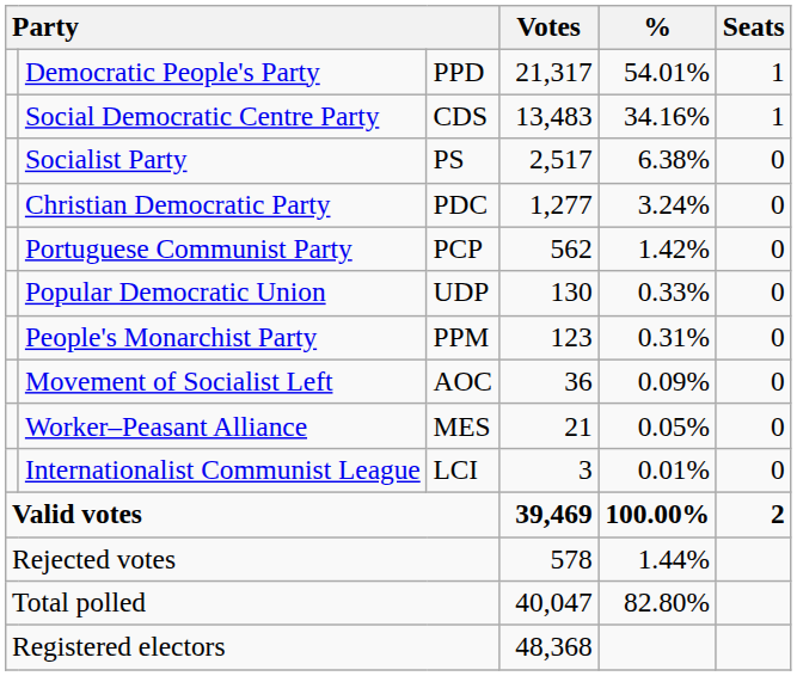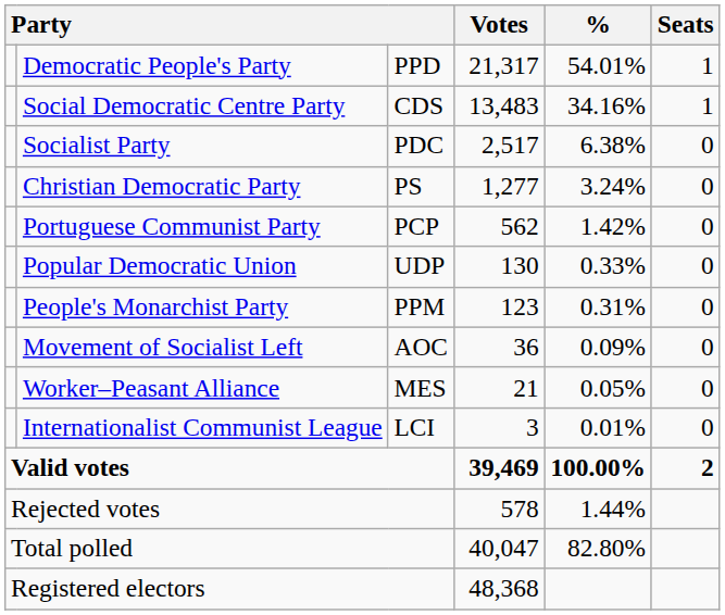 <table class="wikitable" border="1" style="text-align:right;">
 <tr>
 <th style="text-align:left;" colspan=3>Party</th>
 <th align=center width="50">Votes</th>
 <th align=center width="50">%</th>
 <th align=center>Seats</th>
 </tr>
 <tr>
 <td></td>
 <td align=left><a href='#'>Democratic People's Party</a></td>
 <td align=left>PPD</td>
 <td>21,317</td>
 <td>54.01%</td>
 <td>1</td>
 </tr>
 <tr>
 <td></td>
 <td align=left style="white-space: nowrap;"><a href='#'>Social Democratic Centre Party</a></td>
 <td align=left>CDS</td>
 <td>13,483</td>
 <td>34.16%</td>
 <td>1</td>
 </tr>
 <tr>
 <td></td>
 <td align=left><a href='#'>Socialist Party</a></td>
-<td align=left>PS</td>
+<td align=left>PDC</td>
 <td>2,517</td>
 <td>6.38%</td>
 <td>0</td>
 </tr>
 <tr>
 <td></td>
 <td align=left style="white-space: nowrap;"><a href='#'>Christian Democratic Party</a></td>
-<td align=left>PDC</td>
+<td align=left>PS</td>
 <td>1,277</td>
 <td>3.24%</td>
 <td>0</td>
 </tr>
 <tr>
 <td></td>
 <td align=left><a href='#'>Portuguese Communist Party</a></td>
 <td align=left>PCP</td>
 <td>562</td>
 <td>1.42%</td>
 <td>0</td>
 </tr>
 <tr>
 <td></td>
 <td align=left><a href='#'>Popular Democratic Union</a></td>
 <td align=left>UDP</td>
 <td>130</td>
 <td>0.33%</td>
 <td>0</td>
 </tr>
 <tr>
 <td></td>
 <td align=left><a href='#'>People's Monarchist Party</a></td>
 <td align=left>PPM</td>
 <td>123</td>
 <td>0.31%</td>
 <td>0</td>
 </tr>
 <tr>
 <td></td>
 <td align=left><a href='#'>Movement of Socialist Left</a></td>
 <td align=left>AOC</td>
 <td>36</td>
 <td>0.09%</td>
 <td>0</td>
 </tr>
 <tr>
 <td></td>
 <td align=left><a href='#'>Worker–Peasant Alliance</a></td>
 <td align=left>MES</td>
 <td>21</td>
 <td>0.05%</td>
 <td>0</td>
 </tr>
 <tr>
 <td></td>
 <td align=left><a href='#'>Internationalist Communist League</a></td>
 <td align=left>LCI</td>
 <td>3</td>
 <td>0.01%</td>
 <td>0</td>
 </tr>
 <tr style="font-weight:bold">
 <td align=left colspan=3>Valid votes</td>
 <td>39,469</td>
 <td>100.00%</td>
 <td>2</td>
 </tr>
 <tr>
 <td align=left colspan=3>Rejected votes</td>
 <td>578</td>
 <td>1.44%</td>
 <td></td>
 </tr>
 <tr>
 <td align=left colspan=3>Total polled</td>
 <td>40,047</td>
 <td>82.80%</td>
 <td></td>
 </tr>
 <tr>
 <td align=left colspan=3>Registered electors</td>
 <td>48,368</td>
 <td></td>
 <td></td>
 </tr>
 </table>
